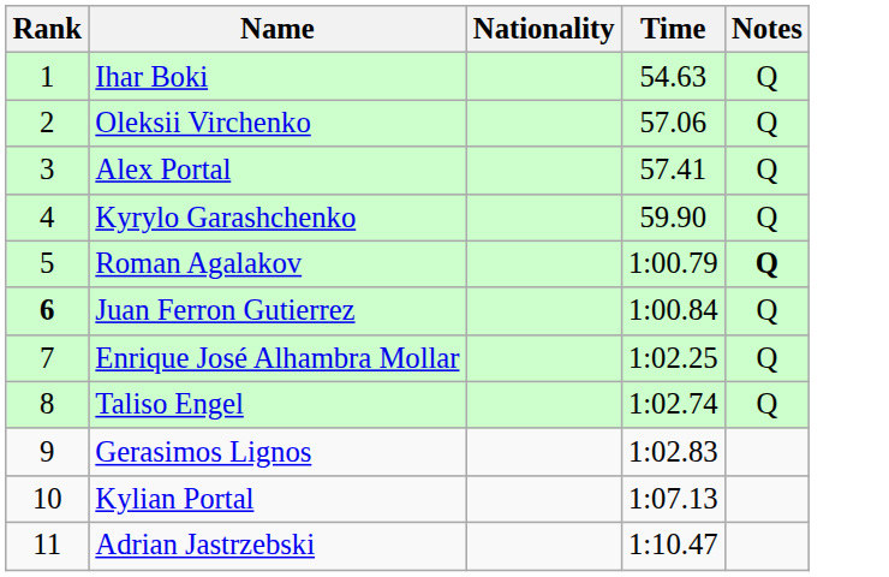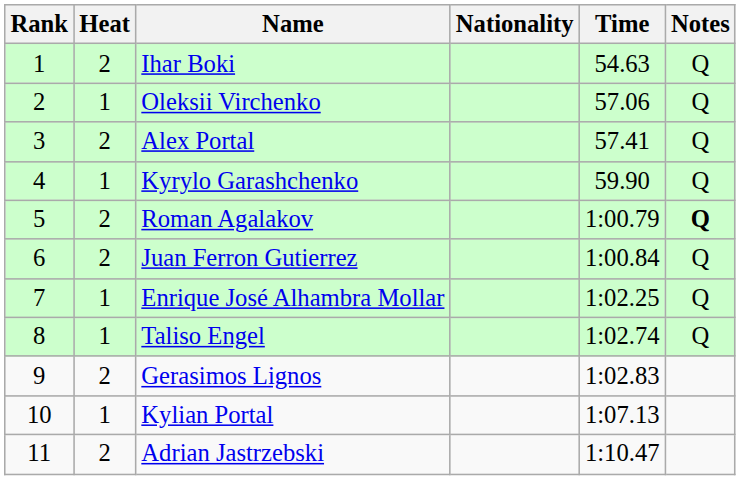 <table class="wikitable sortable" style="text-align:center">
 <tr>
 <th>Rank</th>
+<th>Heat</th>
 <th>Name</th>
 <th>Nationality</th>
 <th>Time</th>
 <th>Notes</th>
 </tr>
 <tr bgcolor=ccffcc>
 <td>1</td>
+<td>2</td>
 <td align=left><a href='#'>Ihar Boki</a></td>
 <td align=left></td>
 <td>54.63</td>
 <td>Q</td>
 </tr>
 <tr bgcolor=ccffcc>
 <td>2</td>
+<td>1</td>
 <td align=left><a href='#'>Oleksii Virchenko</a></td>
 <td align=left></td>
 <td>57.06</td>
 <td>Q</td>
 </tr>
 <tr bgcolor=ccffcc>
 <td>3</td>
+<td>2</td>
 <td align=left><a href='#'>Alex Portal</a></td>
 <td align=left></td>
 <td>57.41</td>
 <td>Q</td>
 </tr>
 <tr bgcolor=ccffcc>
 <td>4</td>
+<td>1</td>
 <td align=left><a href='#'>Kyrylo Garashchenko</a></td>
 <td align=left></td>
 <td>59.90</td>
 <td>Q</td>
 </tr>
 <tr bgcolor=ccffcc>
 <td>5</td>
+<td>2</td>
 <td align=left><a href='#'>Roman Agalakov</a></td>
 <td align=left></td>
 <td>1:00.79</td>
 <td><strong>Q</strong></td>
 </tr>
 <tr bgcolor=ccffcc>
-<td><strong>6</strong></td>
+<td>6</td>
+<td>2</td>
 <td align=left><a href='#'>Juan Ferron Gutierrez</a></td>
 <td align=left></td>
 <td>1:00.84</td>
 <td>Q</td>
 </tr>
 <tr bgcolor=ccffcc>
 <td>7</td>
+<td>1</td>
 <td align=left><a href='#'>Enrique José Alhambra Mollar</a></td>
 <td align=left></td>
 <td>1:02.25</td>
 <td>Q</td>
 </tr>
 <tr bgcolor=ccffcc>
 <td>8</td>
+<td>1</td>
 <td align=left><a href='#'>Taliso Engel</a></td>
 <td align=left></td>
 <td>1:02.74</td>
 <td>Q</td>
 </tr>
 <tr>
 <td>9</td>
+<td>2</td>
 <td align=left><a href='#'>Gerasimos Lignos</a></td>
 <td align=left></td>
 <td>1:02.83</td>
 <td></td>
 </tr>
 <tr>
 <td>10</td>
+<td>1</td>
 <td align=left><a href='#'>Kylian Portal</a></td>
 <td align=left></td>
 <td>1:07.13</td>
 <td></td>
 </tr>
 <tr>
 <td>11</td>
+<td>2</td>
 <td align=left><a href='#'>Adrian Jastrzebski</a></td>
 <td align=left></td>
 <td>1:10.47</td>
 <td></td>
 </tr>
 </table>
